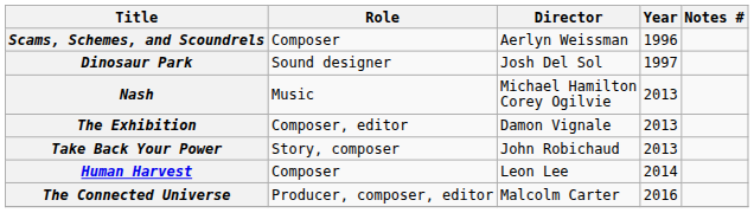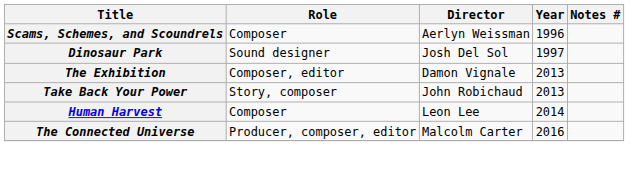 <table class="wikitable plainrowheaders sortable">
 <tr>
 <th scope="col">Title</th>
 <th scope="col">Role</th>
 <th scope="col">Director</th>
 <th scope="col">Year</th>
 <th scope="col" class="unsortable">Notes #</th>
 </tr>
 <tr>
 <th scope="row"><em>Scams, Schemes, and Scoundrels</em></th>
 <td>Composer</td>
 <td>Aerlyn Weissman</td>
 <td>1996</td>
 <td></td>
 </tr>
 <tr>
 <th scope="row"><em>Dinosaur Park</em></th>
 <td>Sound designer</td>
 <td>Josh Del Sol</td>
 <td>1997</td>
-<td></td>
-</tr>
-<tr>
-<th scope="row"><em>Nash</em></th>
-<td>Music</td>
-<td>Michael Hamilton<br>Corey Ogilvie</td>
-<td>2013</td>
 <td></td>
 </tr>
 <tr>
 <th scope="row"><em>The Exhibition</em></th>
 <td>Composer, editor</td>
 <td>Damon Vignale</td>
 <td>2013</td>
 <td></td>
 </tr>
 <tr>
 <th scope="row"><em>Take Back Your Power</em></th>
 <td>Story, composer</td>
 <td>John Robichaud</td>
 <td>2013</td>
 <td></td>
 </tr>
 <tr>
 <th scope="row"><em><a href='#'>Human Harvest</a></em></th>
 <td>Composer</td>
 <td>Leon Lee</td>
 <td>2014</td>
 <td></td>
 </tr>
 <tr>
 <th scope="row"><em>The Connected Universe</em></th>
 <td>Producer, composer, editor</td>
 <td>Malcolm Carter</td>
 <td>2016</td>
 <td></td>
 </tr>
 <tr>
 </tr>
 </table>
